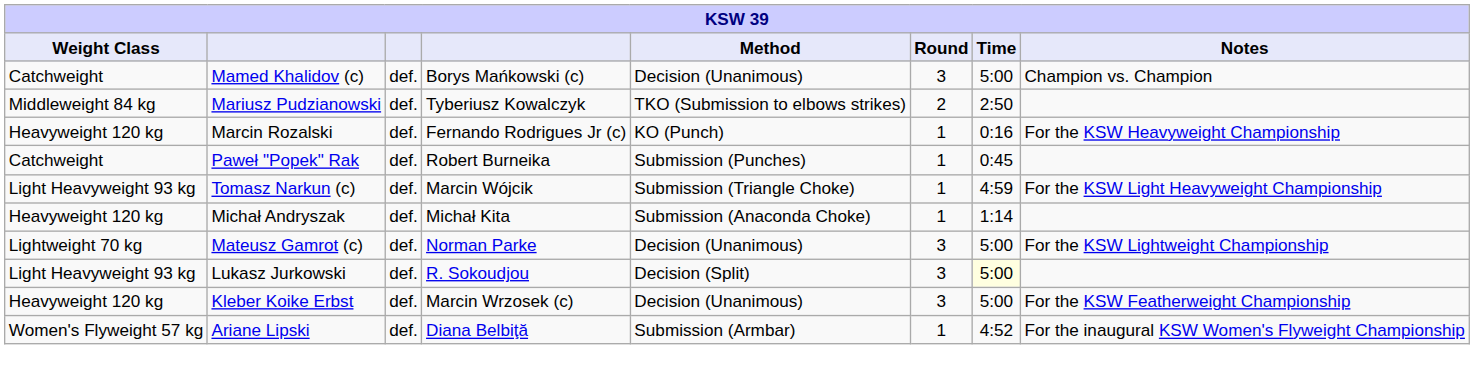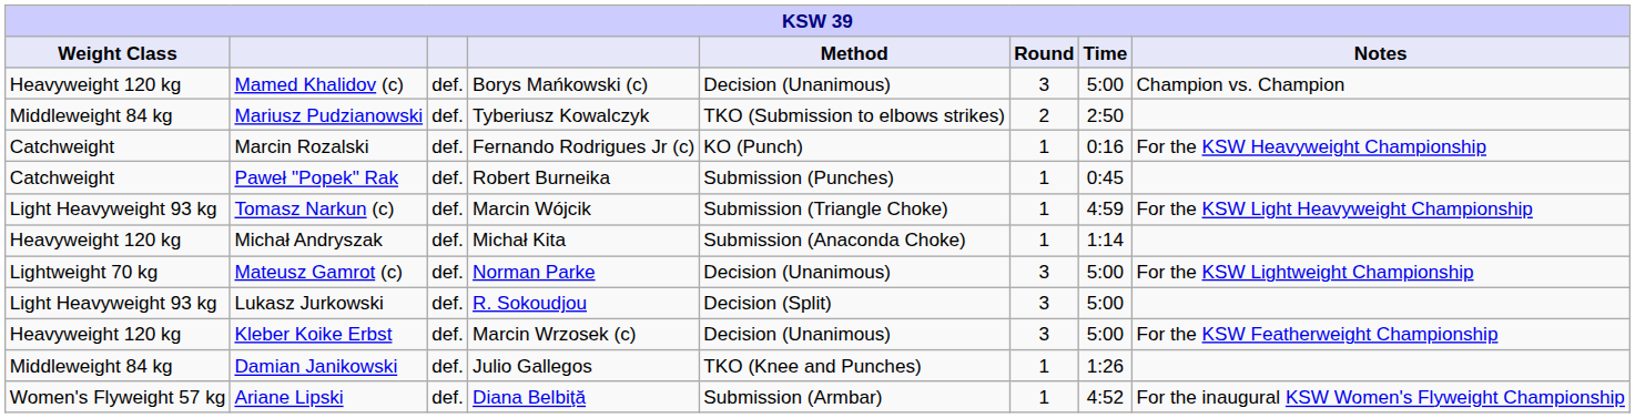 <table class="wikitable" style="font-size: 80%;">
 <tr>
 <th colspan="8" style="background-color: #ccf; color: #000080; text-align: center;"><strong>KSW 39</strong></th>
 </tr>
 <tr>
 <th colspan="1" style="background-color: #E6E8FA; color: #000000; text-align: center;">Weight Class</th>
 <th colspan="1" style="background-color: #E6E8FA; color: #000000; text-align: center;"></th>
 <th colspan="1" style="background-color: #E6E8FA; color: #000000; text-align: center;"></th>
 <th colspan="1" style="background-color: #E6E8FA; color: #000000; text-align: center;"></th>
 <th colspan="1" style="background-color: #E6E8FA; color: #000000; text-align: center;">Method</th>
 <th colspan="1" style="background-color: #E6E8FA; color: #000000; text-align: center;">Round</th>
 <th colspan="1" style="background-color: #E6E8FA; color: #000000; text-align: center;">Time</th>
 <th colspan="1" style="background-color: #E6E8FA; color: #000000; text-align: center;">Notes</th>
 </tr>
 <tr>
-<td>Catchweight</td>
+<td>Heavyweight 120 kg</td>
 <td> <a href='#'>Mamed Khalidov</a> (c)</td>
 <td>def.</td>
 <td> Borys Mańkowski (c)</td>
 <td>Decision (Unanimous)</td>
 <td align=center>3</td>
 <td align=center>5:00</td>
 <td>Champion vs. Champion</td>
 </tr>
 <tr>
 <td>Middleweight 84 kg</td>
 <td> <a href='#'>Mariusz Pudzianowski</a></td>
 <td>def.</td>
 <td> Tyberiusz Kowalczyk</td>
 <td>TKO (Submission to elbows strikes)</td>
 <td align=center>2</td>
 <td align=center>2:50</td>
 <td></td>
 </tr>
 <tr>
-<td>Heavyweight 120 kg</td>
+<td>Catchweight</td>
 <td> Marcin Rozalski</td>
 <td>def.</td>
 <td> Fernando Rodrigues Jr (c)</td>
 <td>KO (Punch)</td>
 <td align=center>1</td>
 <td align=center>0:16</td>
 <td>For the <a href='#'>KSW Heavyweight Championship</a></td>
 </tr>
 <tr>
 <td>Catchweight</td>
 <td> <a href='#'>Paweł "Popek" Rak</a></td>
 <td>def.</td>
 <td> Robert Burneika</td>
 <td>Submission (Punches)</td>
 <td align=center>1</td>
 <td align=center>0:45</td>
 <td></td>
 </tr>
 <tr>
 <td>Light Heavyweight 93 kg</td>
 <td> <a href='#'>Tomasz Narkun</a> (c)</td>
 <td>def.</td>
 <td> Marcin Wójcik</td>
 <td>Submission (Triangle Choke)</td>
 <td align=center>1</td>
 <td align=center>4:59</td>
 <td>For the <a href='#'>KSW Light Heavyweight Championship</a></td>
 </tr>
 <tr>
 <td>Heavyweight 120 kg</td>
 <td> Michał Andryszak</td>
 <td>def.</td>
 <td> Michał Kita</td>
 <td>Submission (Anaconda Choke)</td>
 <td align=center>1</td>
 <td align=center>1:14</td>
 <td></td>
 </tr>
 <tr>
 <td>Lightweight 70 kg</td>
 <td> <a href='#'>Mateusz Gamrot</a> (c)</td>
 <td>def.</td>
 <td> <a href='#'>Norman Parke</a></td>
 <td>Decision (Unanimous)</td>
 <td align=center>3</td>
 <td align=center>5:00</td>
 <td>For the <a href='#'>KSW Lightweight Championship</a></td>
 </tr>
 <tr>
 <td>Light Heavyweight 93 kg</td>
 <td> Lukasz Jurkowski</td>
 <td>def.</td>
 <td> <a href='#'>R. Sokoudjou</a></td>
 <td>Decision (Split)</td>
 <td align=center>3</td>
-<td align=center style="background: lightyellow;">5:00</td>
+<td align=center>5:00</td>
 <td></td>
 </tr>
 <tr>
 <td>Heavyweight 120 kg</td>
 <td> <a href='#'>Kleber Koike Erbst</a></td>
 <td>def.</td>
 <td> Marcin Wrzosek (c)</td>
 <td>Decision (Unanimous)</td>
 <td align=center>3</td>
 <td align=center>5:00</td>
 <td>For the <a href='#'>KSW Featherweight Championship</a></td>
 </tr>
 <tr>
+<td>Middleweight 84 kg</td>
+<td> <a href='#'>Damian Janikowski</a></td>
+<td>def.</td>
+<td> Julio Gallegos</td>
+<td>TKO (Knee and Punches)</td>
+<td align=center>1</td>
+<td align=center>1:26</td>
+<td></td>
+</tr>
+<tr>
 <td>Women's Flyweight 57 kg</td>
 <td> <a href='#'>Ariane Lipski</a></td>
 <td>def.</td>
 <td> <a href='#'>Diana Belbiţă</a></td>
 <td>Submission (Armbar)</td>
 <td align=center>1</td>
 <td align=center>4:52</td>
 <td>For the inaugural <a href='#'>KSW Women's Flyweight Championship</a></td>
 </tr>
 </table>
